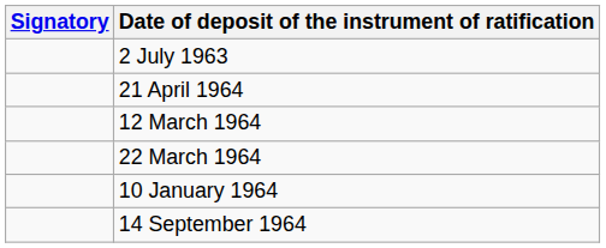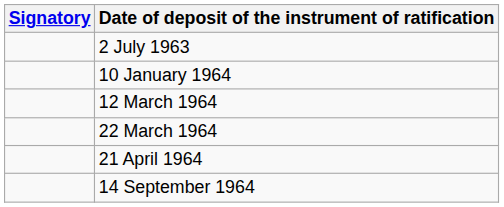 <table class="wikitable">
 <tr>
 <th><a href='#'>Signatory</a></th>
 <th>Date of deposit of the instrument of ratification</th>
 </tr>
 <tr>
 <td><strong></strong></td>
 <td>2 July 1963</td>
 </tr>
 <tr>
 <td><strong></strong></td>
-<td>21 April 1964</td>
+<td>10 January 1964</td>
 </tr>
 <tr>
 <td><strong></strong></td>
 <td>12 March 1964</td>
 </tr>
 <tr>
 <td><strong></strong></td>
 <td>22 March 1964</td>
 </tr>
 <tr>
 <td><strong></strong></td>
-<td>10 January 1964</td>
+<td>21 April 1964</td>
 </tr>
 <tr>
 <td><strong></strong></td>
 <td>14 September 1964</td>
 </tr>
 </table>
